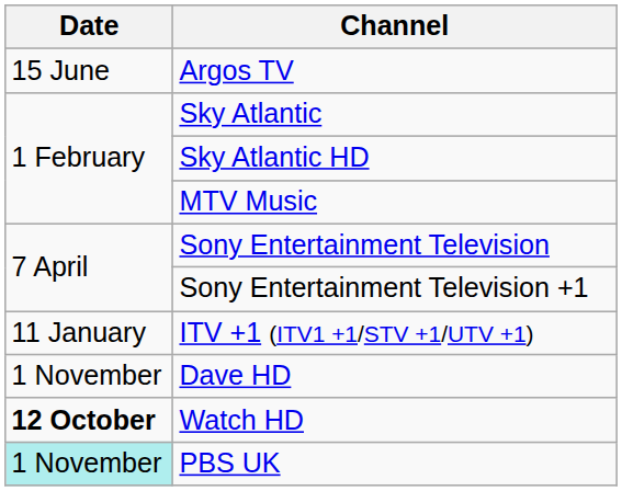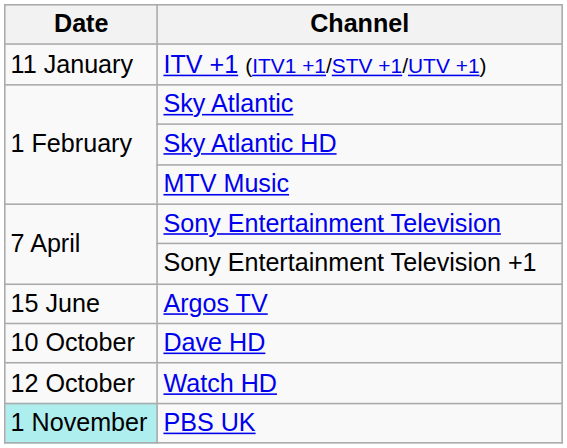 <table class="wikitable">
 <tr>
 <th width=90>Date</th>
 <th width=250>Channel</th>
 </tr>
 <tr>
-<td>15 June</td>
-<td><a href='#'>Argos TV</a></td>
+<td>11 January</td>
+<td><a href='#'>ITV +1</a> <small>(<a href='#'>ITV1 +1</a>/<a href='#'>STV +1</a>/<a href='#'>UTV +1</a>)</small></td>
 </tr>
 <tr>
 <td rowspan=3>1 February</td>
 <td><a href='#'>Sky Atlantic</a></td>
 </tr>
 <tr>
 <td><a href='#'>Sky Atlantic HD</a></td>
 </tr>
 <tr>
 <td><a href='#'>MTV Music</a></td>
 </tr>
 <tr>
 <td rowspan=2>7 April</td>
 <td><a href='#'>Sony Entertainment Television</a></td>
 </tr>
 <tr>
 <td>Sony Entertainment Television +1</td>
 </tr>
 <tr>
-<td>11 January</td>
-<td><a href='#'>ITV +1</a> <small>(<a href='#'>ITV1 +1</a>/<a href='#'>STV +1</a>/<a href='#'>UTV +1</a>)</small></td>
+<td>15 June</td>
+<td><a href='#'>Argos TV</a></td>
 </tr>
 <tr>
-<td>1 November</td>
+<td>10 October</td>
 <td><a href='#'>Dave HD</a></td>
 </tr>
 <tr>
-<td><strong>12 October</strong></td>
+<td>12 October</td>
 <td><a href='#'>Watch HD</a></td>
 </tr>
 <tr>
 <td style="background: paleturquoise;">1 November</td>
 <td><a href='#'>PBS UK</a></td>
 </tr>
 </table>
